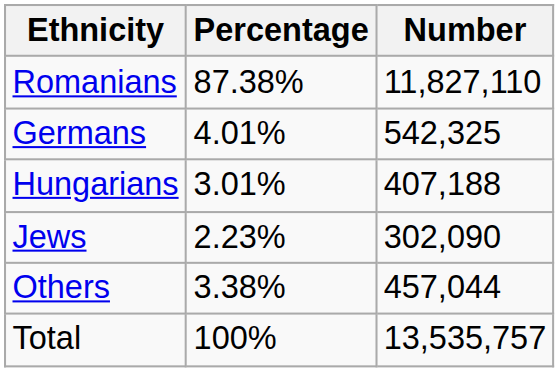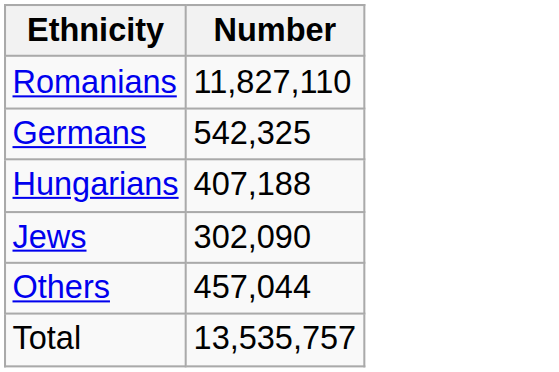 <table class="wikitable">
 <tr>
 <th>Ethnicity</th>
-<th>Percentage</th>
 <th>Number</th>
 </tr>
 <tr>
 <td><a href='#'>Romanians</a></td>
-<td>87.38%</td>
 <td>11,827,110</td>
 </tr>
 <tr>
 <td><a href='#'>Germans</a></td>
-<td>4.01%</td>
 <td>542,325</td>
 </tr>
 <tr>
 <td><a href='#'>Hungarians</a></td>
-<td>3.01%</td>
 <td>407,188</td>
 </tr>
 <tr>
 <td><a href='#'>Jews</a></td>
-<td>2.23%</td>
 <td>302,090</td>
 </tr>
 <tr>
 <td><a href='#'>Others</a></td>
-<td>3.38%</td>
 <td>457,044</td>
 </tr>
 <tr>
 <td>Total</td>
-<td>100%</td>
 <td>13,535,757</td>
 </tr>
 </table>
